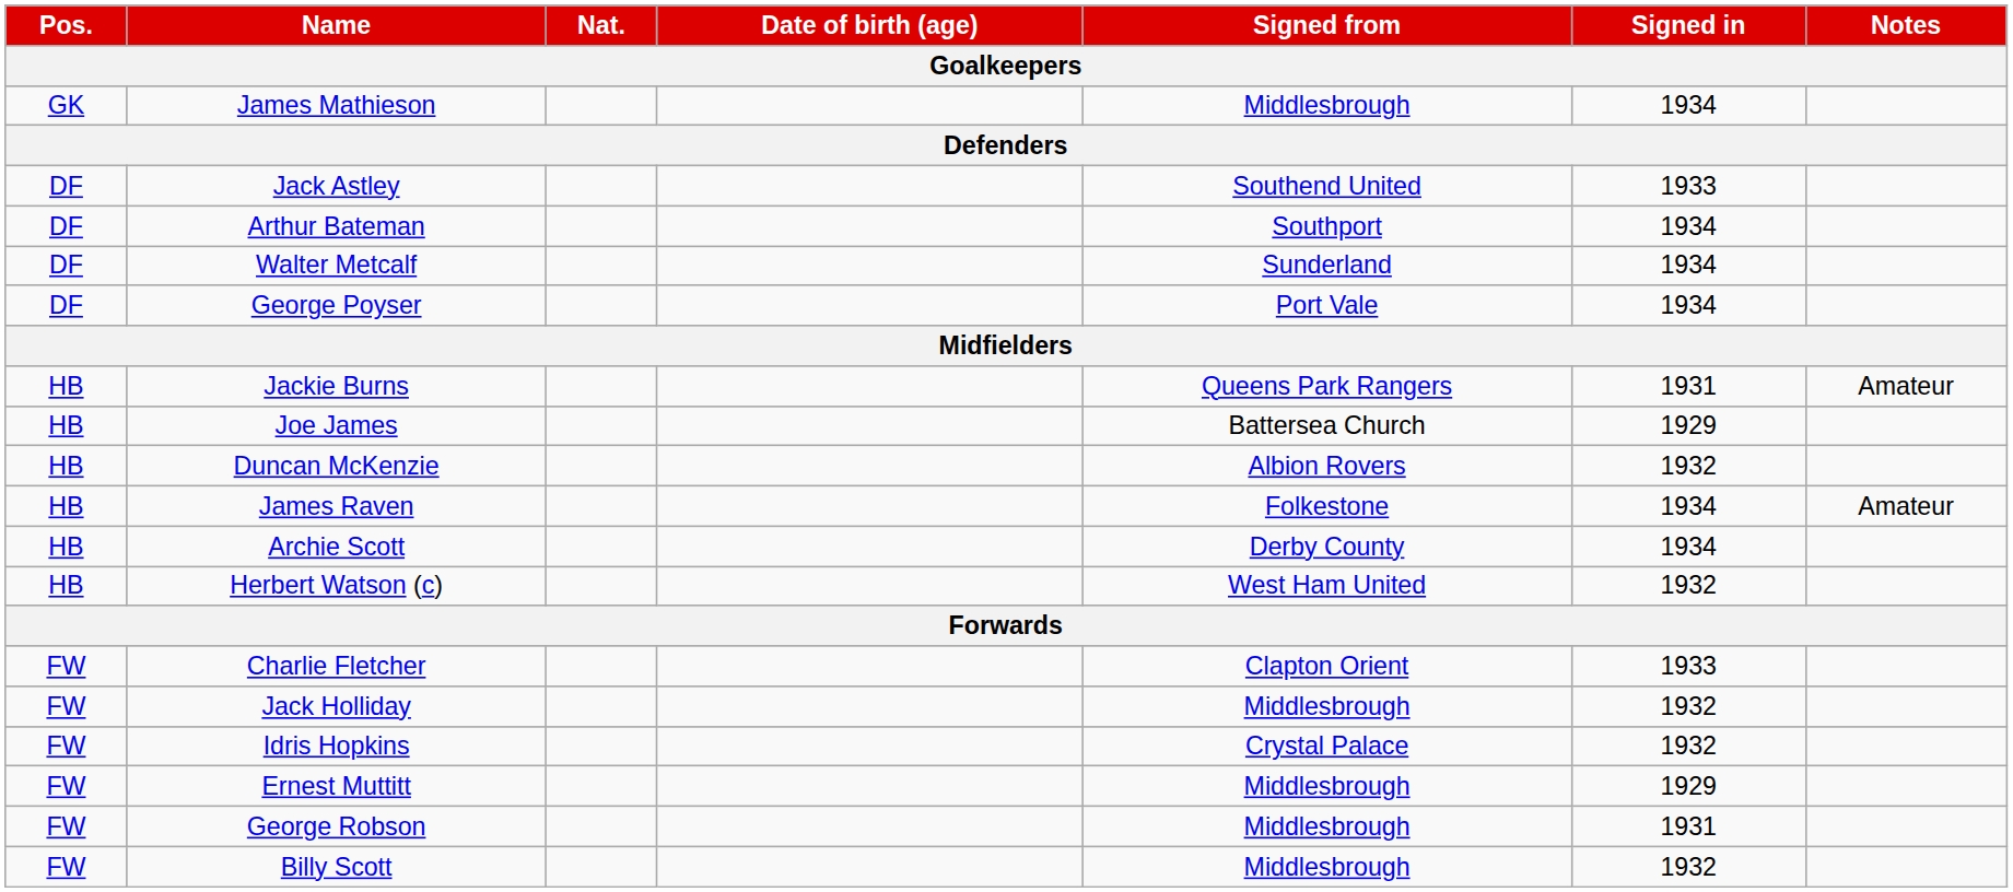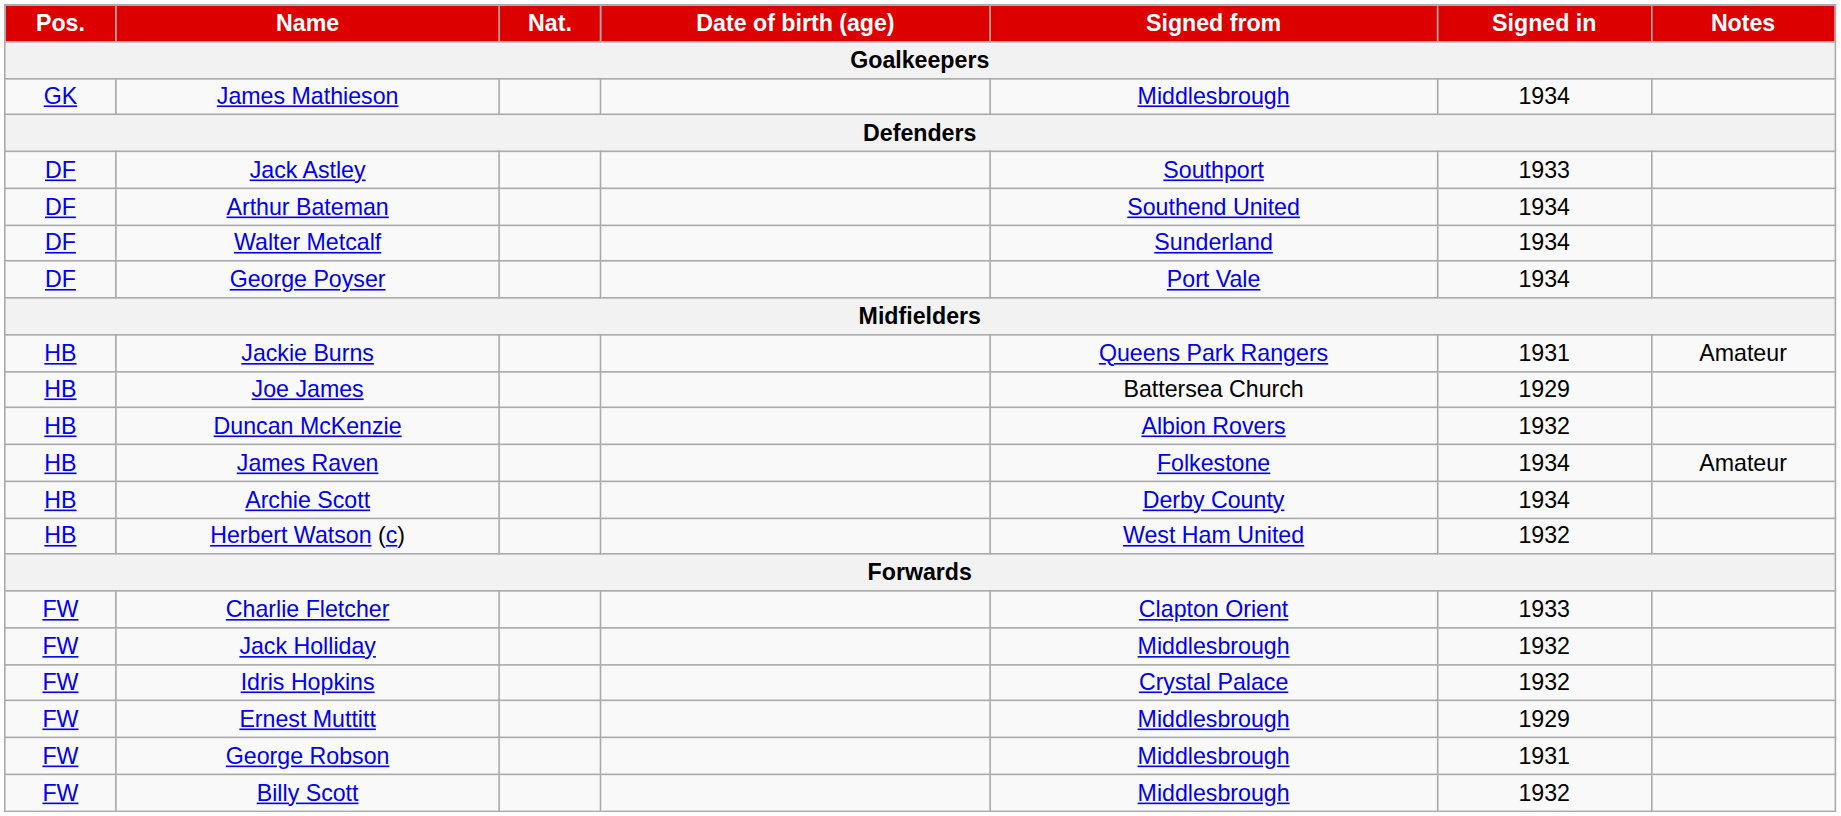 <table class="wikitable"  style="text-align:center; font-size:90%; width:90%;">
 <tr>
 <th style="background:#d00; color:white; text-align:center;">Pos.</th>
 <th style="background:#d00; color:white; text-align:center;">Name</th>
 <th style="background:#d00; color:white; text-align:center;">Nat.</th>
 <th style="background:#d00; color:white; text-align:center;">Date of birth (age)</th>
 <th style="background:#d00; color:white; text-align:center;">Signed from</th>
 <th style="background:#d00; color:white; text-align:center;">Signed in</th>
 <th style="background:#d00; color:white; text-align:center;">Notes</th>
 </tr>
 <tr>
 <th colspan="7">Goalkeepers</th>
 </tr>
 <tr>
 <td><a href='#'>GK</a></td>
 <td><a href='#'>James Mathieson</a></td>
 <td></td>
 <td></td>
 <td><a href='#'>Middlesbrough</a></td>
 <td>1934</td>
 <td></td>
 </tr>
 <tr>
 <th colspan="7">Defenders</th>
 </tr>
 <tr>
 <td><a href='#'>DF</a></td>
 <td><a href='#'>Jack Astley</a></td>
 <td></td>
 <td></td>
-<td><a href='#'>Southend United</a></td>
+<td><a href='#'>Southport</a></td>
 <td>1933</td>
 <td></td>
 </tr>
 <tr>
 <td><a href='#'>DF</a></td>
 <td><a href='#'>Arthur Bateman</a></td>
 <td></td>
 <td></td>
-<td><a href='#'>Southport</a></td>
+<td><a href='#'>Southend United</a></td>
 <td>1934</td>
 <td></td>
 </tr>
 <tr>
 <td><a href='#'>DF</a></td>
 <td><a href='#'>Walter Metcalf</a></td>
 <td></td>
 <td></td>
 <td><a href='#'>Sunderland</a></td>
 <td>1934</td>
 <td></td>
 </tr>
 <tr>
 <td><a href='#'>DF</a></td>
 <td><a href='#'>George Poyser</a></td>
 <td></td>
 <td></td>
 <td><a href='#'>Port Vale</a></td>
 <td>1934</td>
 <td></td>
 </tr>
 <tr>
 <th colspan="7">Midfielders</th>
 </tr>
 <tr>
 <td><a href='#'>HB</a></td>
 <td><a href='#'>Jackie Burns</a></td>
 <td></td>
 <td></td>
 <td><a href='#'>Queens Park Rangers</a></td>
 <td>1931</td>
 <td>Amateur</td>
 </tr>
 <tr>
 <td><a href='#'>HB</a></td>
 <td><a href='#'>Joe James</a></td>
 <td></td>
 <td></td>
 <td>Battersea Church</td>
 <td>1929</td>
 <td></td>
 </tr>
 <tr>
 <td><a href='#'>HB</a></td>
 <td><a href='#'>Duncan McKenzie</a></td>
 <td></td>
 <td></td>
 <td><a href='#'>Albion Rovers</a></td>
 <td>1932</td>
 <td></td>
 </tr>
 <tr>
 <td><a href='#'>HB</a></td>
 <td><a href='#'>James Raven</a></td>
 <td></td>
 <td></td>
 <td><a href='#'>Folkestone</a></td>
 <td>1934</td>
 <td>Amateur</td>
 </tr>
 <tr>
 <td><a href='#'>HB</a></td>
 <td><a href='#'>Archie Scott</a></td>
 <td></td>
 <td></td>
 <td><a href='#'>Derby County</a></td>
 <td>1934</td>
 <td></td>
 </tr>
 <tr>
 <td><a href='#'>HB</a></td>
 <td><a href='#'>Herbert Watson</a> (<a href='#'>c</a>)</td>
 <td></td>
 <td></td>
 <td><a href='#'>West Ham United</a></td>
 <td>1932</td>
 <td></td>
 </tr>
 <tr>
 <th colspan="7">Forwards</th>
 </tr>
 <tr>
 <td><a href='#'>FW</a></td>
 <td><a href='#'>Charlie Fletcher</a></td>
 <td></td>
 <td></td>
 <td><a href='#'>Clapton Orient</a></td>
 <td>1933</td>
 <td></td>
 </tr>
 <tr>
 <td><a href='#'>FW</a></td>
 <td><a href='#'>Jack Holliday</a></td>
 <td></td>
 <td></td>
 <td><a href='#'>Middlesbrough</a></td>
 <td>1932</td>
 <td></td>
 </tr>
 <tr>
 <td><a href='#'>FW</a></td>
 <td><a href='#'>Idris Hopkins</a></td>
 <td></td>
 <td></td>
 <td><a href='#'>Crystal Palace</a></td>
 <td>1932</td>
 <td></td>
 </tr>
 <tr>
 <td><a href='#'>FW</a></td>
 <td><a href='#'>Ernest Muttitt</a></td>
 <td></td>
 <td></td>
 <td><a href='#'>Middlesbrough</a></td>
 <td>1929</td>
 <td></td>
 </tr>
 <tr>
 <td><a href='#'>FW</a></td>
 <td><a href='#'>George Robson</a></td>
 <td></td>
 <td></td>
 <td><a href='#'>Middlesbrough</a></td>
 <td>1931</td>
 <td></td>
 </tr>
 <tr>
 <td><a href='#'>FW</a></td>
 <td><a href='#'>Billy Scott</a></td>
 <td></td>
 <td></td>
 <td><a href='#'>Middlesbrough</a></td>
 <td>1932</td>
 <td></td>
 </tr>
 </table>
